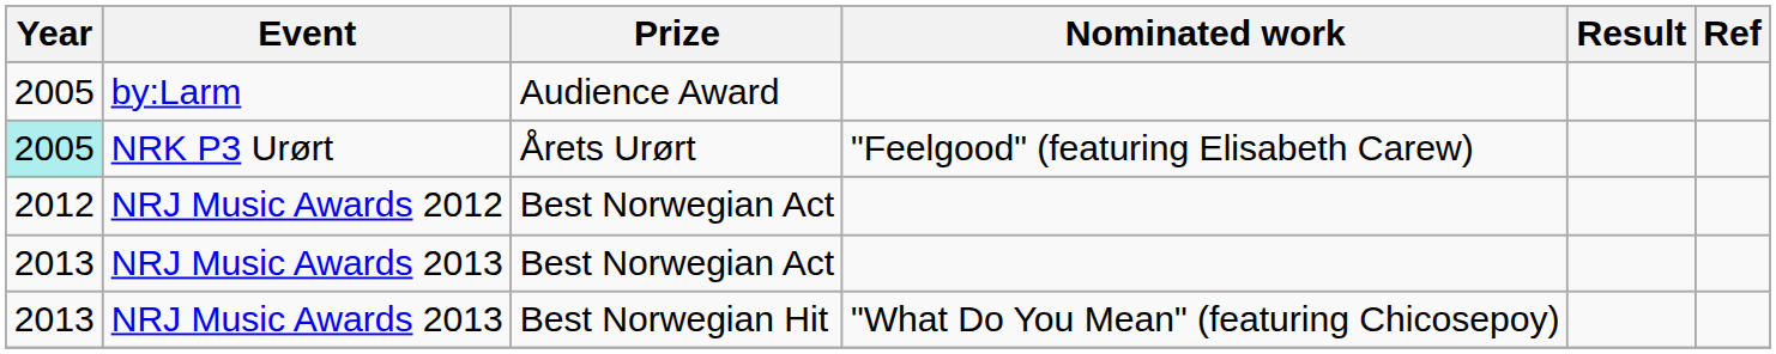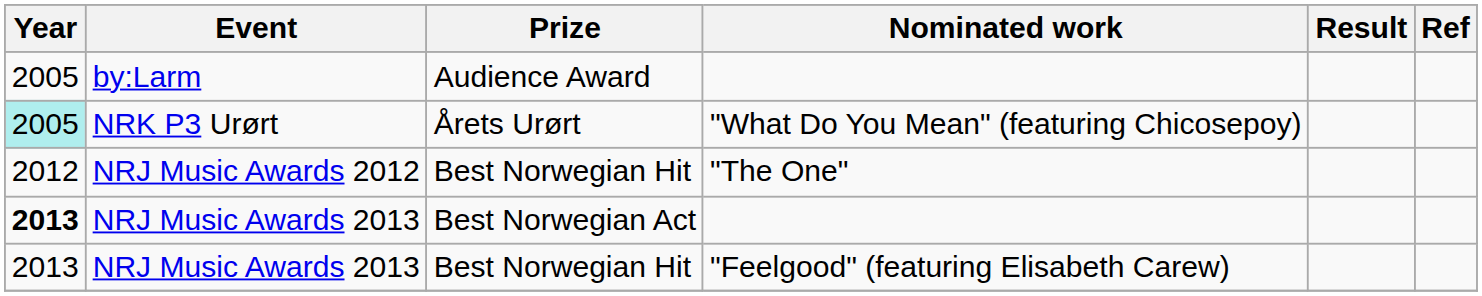 <table class="wikitable">
 <tr>
 <th>Year</th>
 <th>Event</th>
 <th>Prize</th>
 <th>Nominated work</th>
 <th>Result</th>
 <th>Ref</th>
 </tr>
 <tr>
 <td rowspan="1">2005</td>
 <td><a href='#'>by:Larm</a></td>
 <td>Audience Award</td>
 <td></td>
 <td></td>
 <td></td>
 </tr>
 <tr>
 <td rowspan="1" style="background: paleturquoise;">2005</td>
 <td><a href='#'>NRK P3</a> Urørt</td>
 <td>Årets Urørt</td>
-<td>"Feelgood" <span>(featuring Elisabeth Carew)</span></td>
+<td>"What Do You Mean" <span>(featuring Chicosepoy)</span></td>
 <td></td>
 <td></td>
 </tr>
 <tr>
 <td rowspan="1">2012</td>
 <td><a href='#'>NRJ Music Awards</a> 2012</td>
-<td>Best Norwegian Act</td>
-<td></td>
+<td>Best Norwegian Hit</td>
+<td>"The One"</td>
 <td></td>
 <td></td>
 </tr>
 <tr>
-<td rowspan="1">2013</td>
+<td rowspan="1"><strong>2013</strong></td>
 <td><a href='#'>NRJ Music Awards</a> 2013</td>
 <td>Best Norwegian Act</td>
 <td></td>
 <td></td>
 <td></td>
 </tr>
 <tr>
 <td rowspan="1">2013</td>
 <td><a href='#'>NRJ Music Awards</a> 2013</td>
 <td>Best Norwegian Hit</td>
-<td>"What Do You Mean" <span>(featuring Chicosepoy)</span></td>
+<td>"Feelgood" <span>(featuring Elisabeth Carew)</span></td>
 <td></td>
 <td></td>
 </tr>
 <tr>
 </tr>
 </table>
